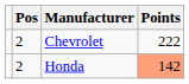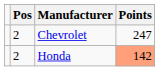 <table class="wikitable" style="font-size: 95%;">
 <tr>
 <td></td>
 <th>Pos</th>
 <th>Manufacturer</th>
 <th>Points</th>
 </tr>
 <tr>
 <td align="left"></td>
 <td>2</td>
 <td> <a href='#'>Chevrolet</a></td>
-<td align="right">222</td>
+<td align="right">247</td>
 </tr>
 <tr>
 <td align="left"></td>
 <td>2</td>
 <td> <a href='#'>Honda</a></td>
 <td align="right" style="background: lightsalmon;">142</td>
 </tr>
 </table>
